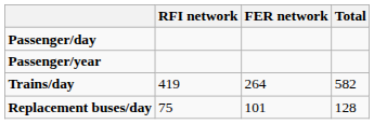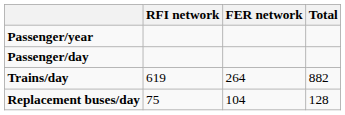 <table class="wikitable">
 <tr>
 <th></th>
 <th>RFI network</th>
 <th>FER network</th>
 <th>Total</th>
 </tr>
 <tr>
+<td><strong>Passenger/year</strong></td>
+<td></td>
+<td></td>
+<td></td>
+</tr>
+<tr>
 <td><strong>Passenger/day</strong></td>
 <td></td>
 <td></td>
 <td></td>
 </tr>
 <tr>
-<td><strong>Passenger/year</strong></td>
-<td></td>
-<td></td>
-<td></td>
-</tr>
-<tr>
 <td><strong>Trains/day</strong></td>
-<td>419</td>
+<td>619</td>
 <td>264</td>
-<td>582</td>
+<td>882</td>
 </tr>
 <tr>
 <td><strong>Replacement buses/day</strong></td>
 <td>75</td>
-<td>101</td>
+<td>104</td>
 <td>128</td>
 </tr>
 </table>
